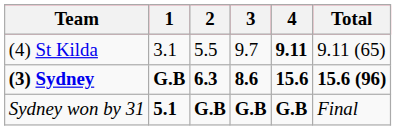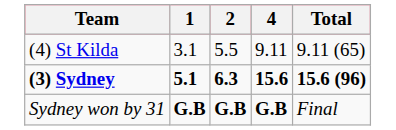 <table class="wikitable" style="margin:1em auto;">
 <tr bgcolor="#FF0033">
 <th>Team</th>
 <th>1</th>
 <th>2</th>
-<th>3</th>
 <th>4</th>
 <th>Total</th>
 </tr>
 <tr>
 <td>(4) <a href='#'>St Kilda</a></td>
 <td>3.1</td>
 <td>5.5</td>
-<td>9.7</td>
-<td><strong>9.11</strong></td>
+<td>9.11</td>
 <td>9.11 (65)</td>
 </tr>
 <tr>
 <td><strong>(3) <a href='#'>Sydney</a></strong></td>
-<td><strong>G.B</strong></td>
+<td><strong>5.1</strong></td>
 <td><strong>6.3</strong></td>
-<td><strong>8.6</strong></td>
 <td><strong>15.6</strong></td>
 <td><strong>15.6 (96)</strong></td>
 </tr>
 <tr>
 <td><em>Sydney won by 31</em></td>
-<td><strong>5.1</strong></td>
 <td><strong>G.B</strong></td>
 <td><strong>G.B</strong></td>
 <td><strong>G.B</strong></td>
 <td><em>Final</em></td>
 </tr>
 </table>
